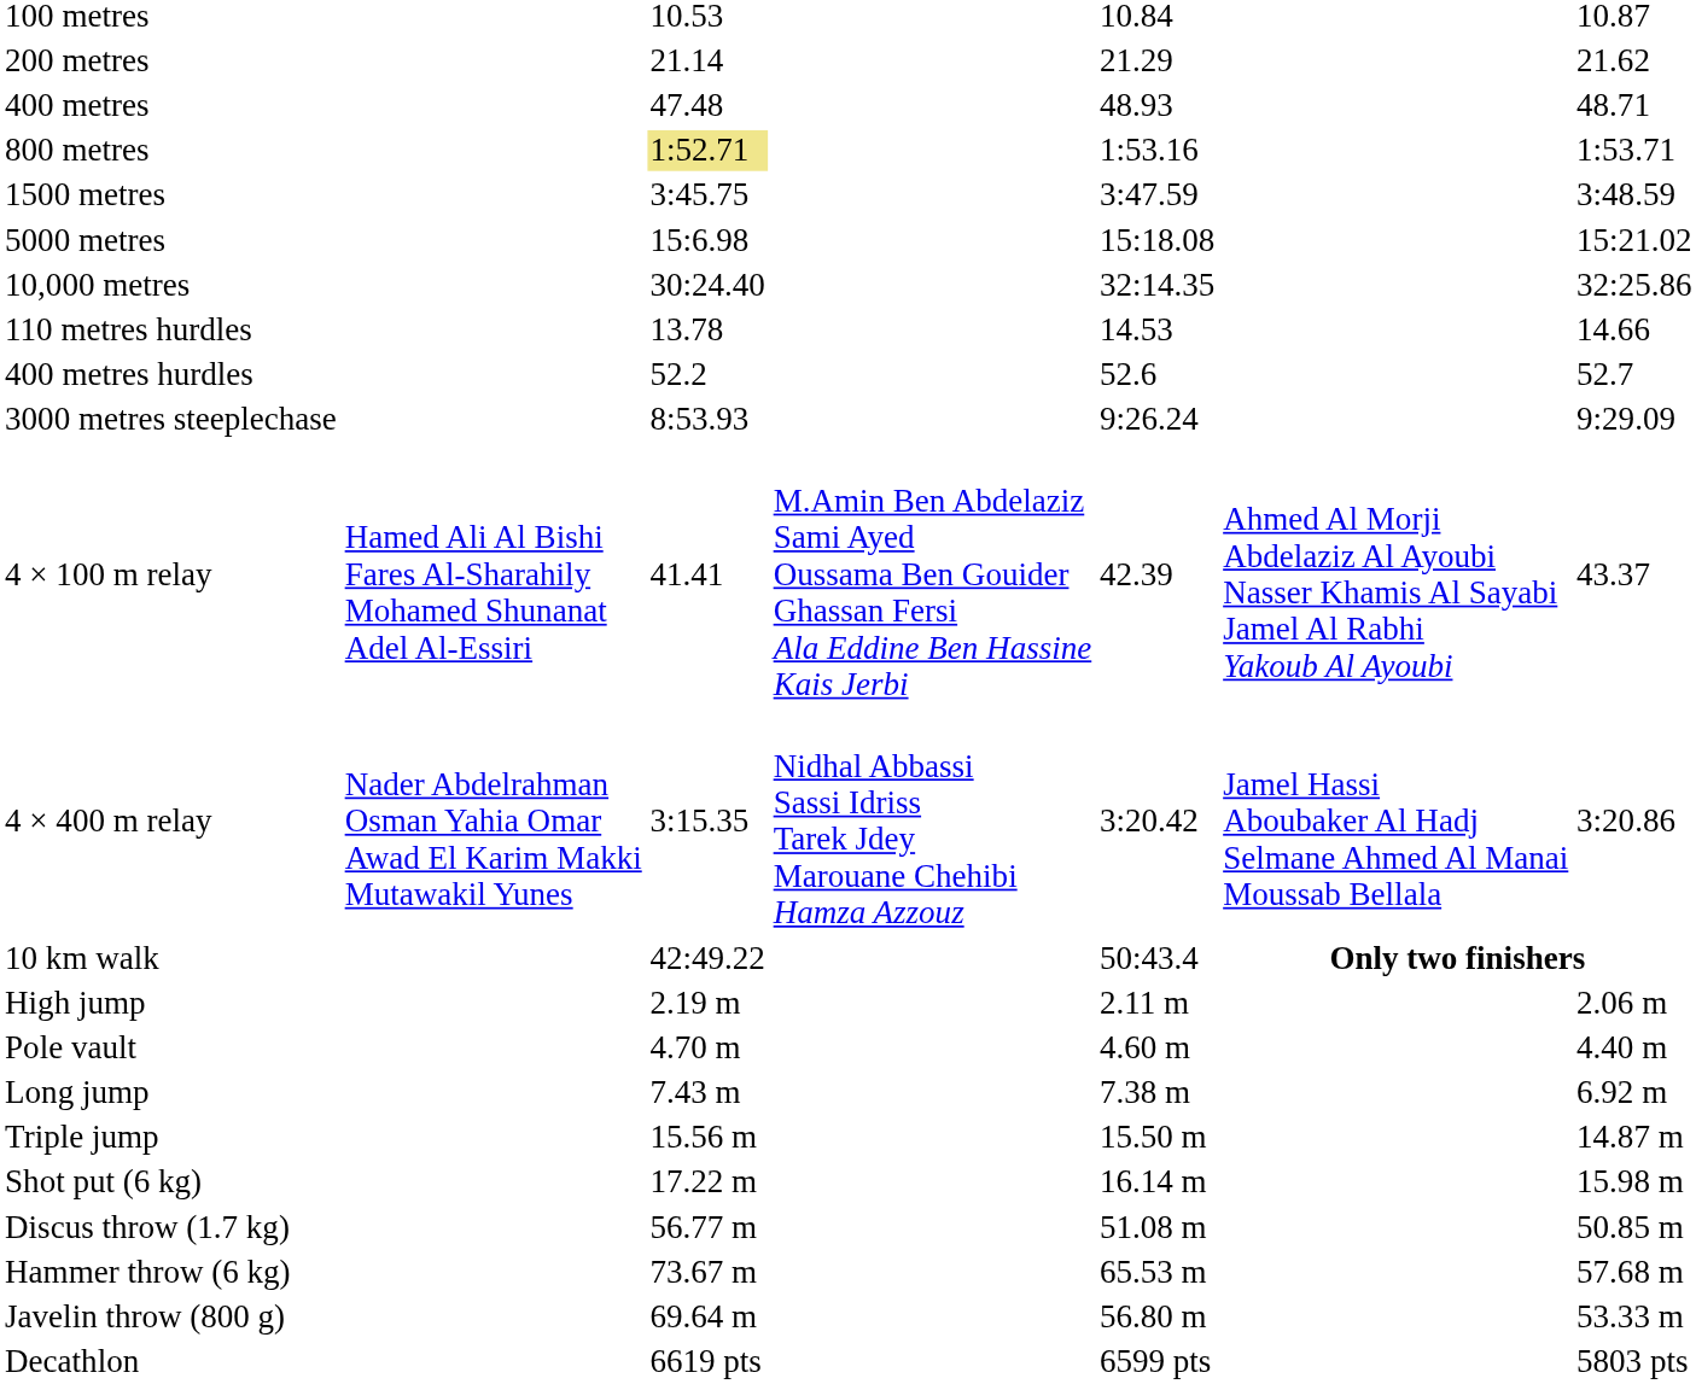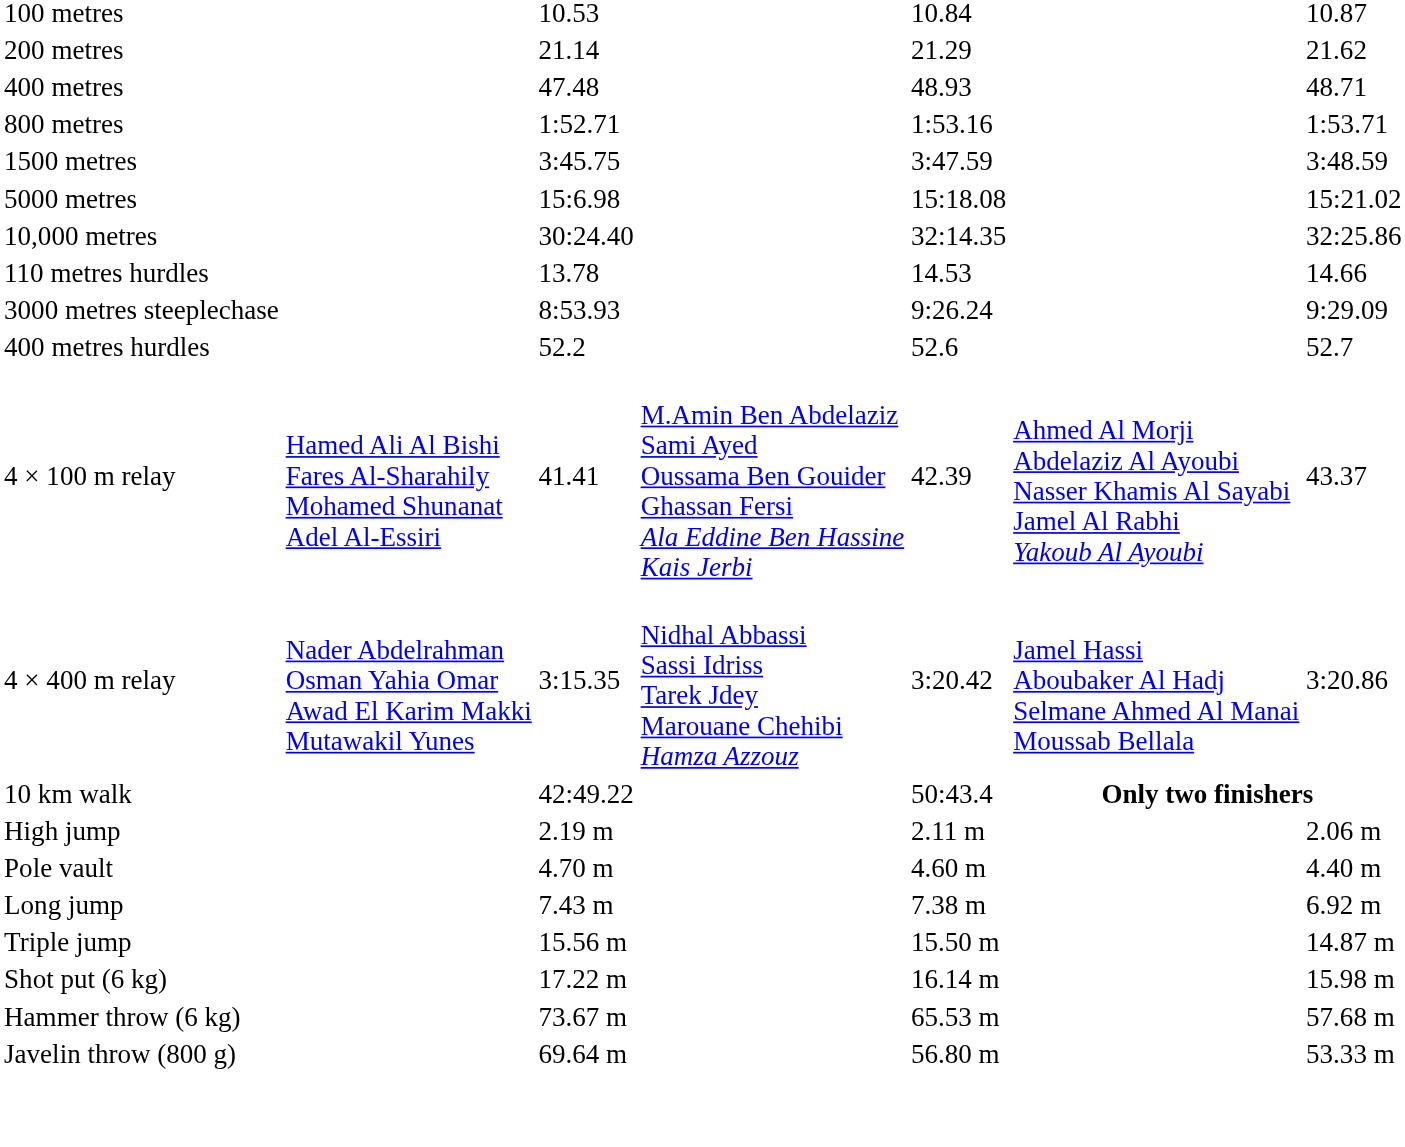 <table>
 <tr>
 <td>100 metres</td>
 <td></td>
 <td>10.53</td>
 <td></td>
 <td>10.84</td>
 <td></td>
 <td>10.87</td>
 </tr>
 <tr>
 <td>200 metres</td>
 <td></td>
 <td>21.14</td>
 <td></td>
 <td>21.29</td>
 <td></td>
 <td>21.62</td>
 </tr>
 <tr>
 <td>400 metres</td>
 <td></td>
 <td>47.48</td>
 <td></td>
 <td>48.93</td>
 <td></td>
 <td>48.71</td>
 </tr>
 <tr>
 <td>800 metres</td>
 <td></td>
-<td style="background: khaki;">1:52.71</td>
+<td>1:52.71</td>
 <td></td>
 <td>1:53.16</td>
 <td></td>
 <td>1:53.71</td>
 </tr>
 <tr>
 <td>1500 metres</td>
 <td></td>
 <td>3:45.75</td>
 <td></td>
 <td>3:47.59</td>
 <td></td>
 <td>3:48.59</td>
 </tr>
 <tr>
 <td>5000 metres</td>
 <td></td>
 <td>15:6.98</td>
 <td></td>
 <td>15:18.08</td>
 <td></td>
 <td>15:21.02</td>
 </tr>
 <tr>
 <td>10,000 metres</td>
 <td></td>
 <td>30:24.40</td>
 <td></td>
 <td>32:14.35</td>
 <td></td>
 <td>32:25.86</td>
 </tr>
 <tr>
 <td>110 metres hurdles</td>
 <td></td>
 <td>13.78 </td>
 <td></td>
 <td>14.53</td>
 <td></td>
 <td>14.66</td>
 </tr>
 <tr>
+<td>3000 metres steeplechase</td>
+<td></td>
+<td>8:53.93</td>
+<td></td>
+<td>9:26.24</td>
+<td></td>
+<td>9:29.09</td>
+</tr>
+<tr>
 <td>400 metres hurdles</td>
 <td></td>
 <td>52.2</td>
 <td></td>
 <td>52.6</td>
 <td></td>
 <td>52.7</td>
-</tr>
-<tr>
-<td>3000 metres steeplechase</td>
-<td></td>
-<td>8:53.93</td>
-<td></td>
-<td>9:26.24</td>
-<td></td>
-<td>9:29.09</td>
 </tr>
 <tr>
 <td>4 × 100 m relay</td>
 <td><br><a href='#'>Hamed Ali Al Bishi</a><br><a href='#'>Fares Al-Sharahily</a><br><a href='#'>Mohamed Shunanat</a><br><a href='#'>Adel Al-Essiri</a></td>
 <td>41.41</td>
 <td><br><a href='#'>M.Amin Ben Abdelaziz</a><br><a href='#'>Sami Ayed </a><br><a href='#'>Oussama Ben Gouider</a><br><a href='#'>Ghassan Fersi</a><br><em><a href='#'>Ala Eddine Ben Hassine</a></em><br><em><a href='#'>Kais Jerbi</a></em></td>
 <td>42.39</td>
 <td><br><a href='#'>Ahmed Al Morji</a><br><a href='#'>Abdelaziz Al Ayoubi</a><br><a href='#'>Nasser Khamis Al Sayabi</a><br><a href='#'>Jamel Al Rabhi</a><br><em><a href='#'>Yakoub Al Ayoubi</a></em></td>
 <td>43.37</td>
 </tr>
 <tr>
 <td>4 × 400 m relay</td>
 <td><br><a href='#'>Nader Abdelrahman</a><br><a href='#'>Osman Yahia Omar</a><br><a href='#'>Awad El Karim Makki</a><br><a href='#'>Mutawakil Yunes</a></td>
 <td>3:15.35</td>
 <td><br><a href='#'>Nidhal Abbassi</a><br><a href='#'>Sassi Idriss</a><br><a href='#'>Tarek Jdey</a><br><a href='#'>Marouane Chehibi</a><br><em><a href='#'>Hamza Azzouz</a></em></td>
 <td>3:20.42</td>
 <td><br><a href='#'>Jamel Hassi</a><br><a href='#'>Aboubaker Al Hadj</a><br><a href='#'>Selmane Ahmed Al Manai</a><br><a href='#'>Moussab Bellala</a></td>
 <td>3:20.86</td>
 </tr>
 <tr>
 <td>10 km walk</td>
 <td></td>
 <td>42:49.22 </td>
 <td></td>
 <td>50:43.4</td>
 <th colspan=2>Only two finishers</th>
 </tr>
 <tr>
 <td>High jump</td>
 <td></td>
 <td>2.19 m </td>
 <td></td>
 <td>2.11 m</td>
 <td></td>
 <td>2.06 m</td>
 </tr>
 <tr>
 <td>Pole vault</td>
 <td></td>
 <td>4.70 m</td>
 <td></td>
 <td>4.60 m</td>
 <td></td>
 <td>4.40 m</td>
 </tr>
 <tr>
 <td>Long jump</td>
 <td></td>
 <td>7.43 m</td>
 <td></td>
 <td>7.38 m</td>
 <td></td>
 <td>6.92 m</td>
 </tr>
 <tr>
 <td>Triple jump</td>
 <td></td>
 <td>15.56 m</td>
 <td></td>
 <td>15.50 m</td>
 <td></td>
 <td>14.87 m</td>
 </tr>
 <tr>
 <td>Shot put (6 kg)</td>
 <td></td>
 <td>17.22 m</td>
 <td></td>
 <td>16.14 m</td>
 <td></td>
 <td>15.98 m</td>
 </tr>
 <tr>
-<td>Discus throw (1.7 kg)</td>
-<td></td>
-<td>56.77 m</td>
-<td></td>
-<td>51.08 m</td>
-<td></td>
-<td>50.85 m</td>
-</tr>
-<tr>
 <td>Hammer throw (6 kg)</td>
 <td></td>
 <td>73.67 m </td>
 <td></td>
 <td>65.53 m</td>
 <td></td>
 <td>57.68 m</td>
 </tr>
 <tr>
 <td>Javelin throw (800 g)</td>
 <td></td>
 <td>69.64 m</td>
 <td></td>
 <td>56.80 m</td>
 <td></td>
 <td>53.33 m</td>
 </tr>
-<tr>
-<td>Decathlon</td>
-<td></td>
-<td>6619 pts</td>
-<td></td>
-<td>6599 pts</td>
-<td></td>
-<td>5803 pts</td>
-</tr>
 </table>
